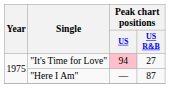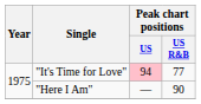 <table class="wikitable" style="text-align:center;">
 <tr>
 <th rowspan="2">Year</th>
 <th rowspan="2">Single</th>
 <th colspan="2">Peak chart positions</th>
 </tr>
 <tr style="font-size:smaller;">
 <th width="40"><a href='#'>US</a><br></th>
 <th width="40"><a href='#'>US<br>R&B</a><br></th>
 </tr>
 <tr>
 <td rowspan="2">1975</td>
 <td align="left">"It's Time for Love"</td>
 <td style="background: pink;">94</td>
-<td>27</td>
+<td>77</td>
 </tr>
 <tr>
 <td align="left">"Here I Am"</td>
 <td>—</td>
-<td>87</td>
+<td>90</td>
 </tr>
 <tr>
 </tr>
 </table>
